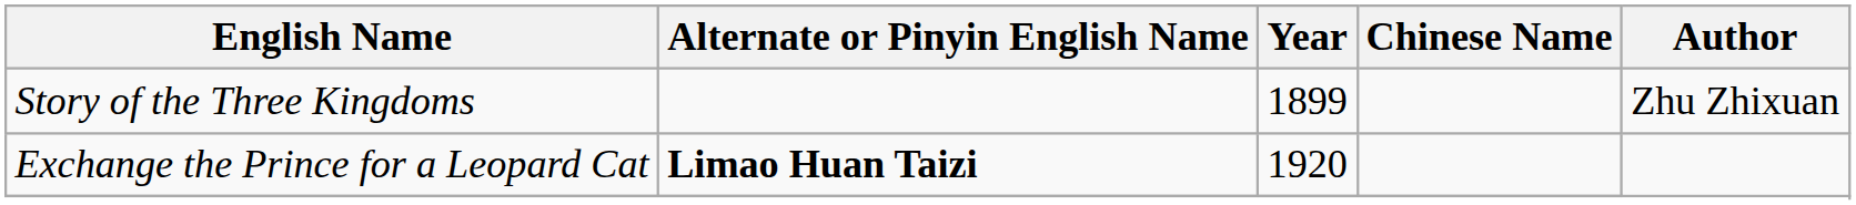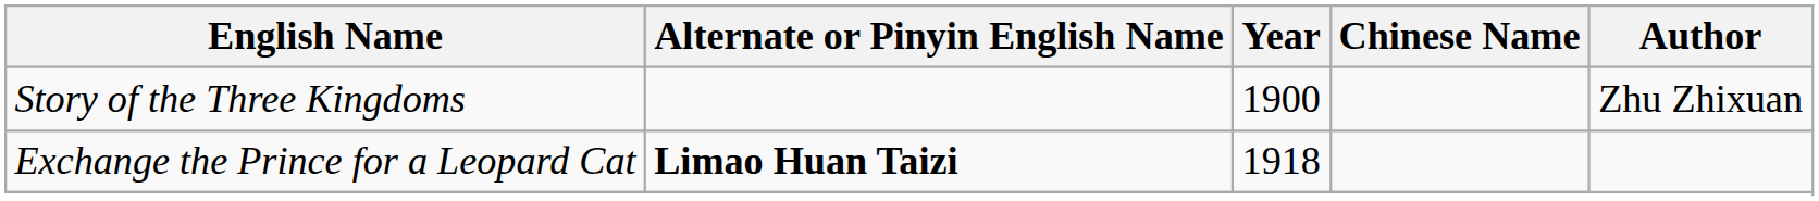 <table class="wikitable">
 <tr>
 <th>English Name</th>
 <th>Alternate or Pinyin English Name</th>
 <th>Year</th>
 <th>Chinese Name</th>
 <th>Author</th>
 </tr>
 <tr>
 <td><em>Story of the Three Kingdoms</em></td>
 <td></td>
-<td>1899</td>
+<td>1900</td>
 <td></td>
 <td>Zhu Zhixuan</td>
 </tr>
 <tr>
 <td><em>Exchange the Prince for a Leopard Cat</em></td>
 <td><strong>Limao Huan Taizi</strong></td>
-<td>1920</td>
+<td>1918</td>
 <td></td>
 </tr>
 <tr>
 </tr>
 </table>
